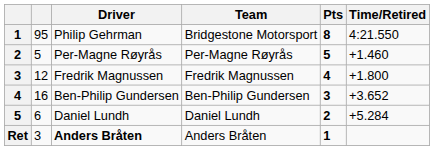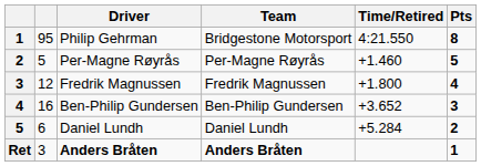 <table class=wikitable style="font-size:95%">
 <tr>
 <th></th>
 <th></th>
 <th>Driver</th>
 <th>Team</th>
+<th>Time/Retired</th>
 <th>Pts</th>
-<th>Time/Retired</th>
 </tr>
 <tr>
 <th>1</th>
 <td>95</td>
 <td> Philip Gehrman</td>
 <td>Bridgestone Motorsport</td>
+<td>4:21.550</td>
 <td><strong>8</strong></td>
-<td>4:21.550</td>
 </tr>
 <tr>
 <th>2</th>
 <td>5</td>
 <td> Per-Magne Røyrås</td>
 <td>Per-Magne Røyrås</td>
+<td>+1.460</td>
 <td><strong>5</strong></td>
-<td>+1.460</td>
 </tr>
 <tr>
 <th>3</th>
 <td>12</td>
 <td> Fredrik Magnussen</td>
 <td>Fredrik Magnussen</td>
+<td>+1.800</td>
 <td><strong>4</strong></td>
-<td>+1.800</td>
 </tr>
 <tr>
 <th>4</th>
 <td>16</td>
 <td> Ben-Philip Gundersen</td>
 <td>Ben-Philip Gundersen</td>
+<td>+3.652</td>
 <td><strong>3</strong></td>
-<td>+3.652</td>
 </tr>
 <tr>
 <th>5</th>
 <td>6</td>
 <td> Daniel Lundh</td>
 <td>Daniel Lundh</td>
+<td>+5.284</td>
 <td><strong>2</strong></td>
-<td>+5.284</td>
 </tr>
 <tr>
 <th>Ret</th>
 <td>3</td>
 <td><strong> Anders Bråten</strong></td>
-<td>Anders Bråten</td>
+<td><strong>Anders Bråten</strong></td>
+<td></td>
 <td><strong>1</strong></td>
-<td></td>
 </tr>
 </table>
